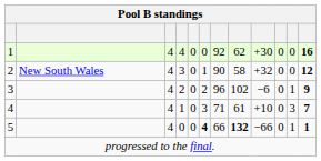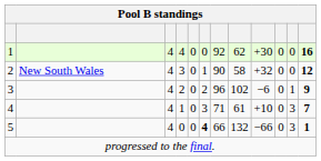 <table class="wikitable" style="text-align:center; font-size:100%;">
 <tr>
 <th colspan="100%" cellpadding="0" cellspacing="0"><strong>Pool B standings</strong></th>
 </tr>
 <tr>
 <th style="padding-right:1px;"></th>
 <th style="width:12em;"></th>
 <th></th>
 <th></th>
 <th></th>
 <th></th>
 <th></th>
 <th></th>
 <th></th>
 <th></th>
 <th></th>
 <th><br></th>
 </tr>
 <tr style="background:#E8FFD8;">
 <td>1</td>
 <td align=left></td>
 <td>4</td>
 <td>4</td>
 <td>0</td>
 <td>0</td>
 <td>92</td>
 <td>62</td>
 <td>+30</td>
 <td>0</td>
 <td>0</td>
 <td><strong>16</strong></td>
 </tr>
 <tr>
 <td>2</td>
 <td align=left> <a href='#'>New South Wales</a></td>
 <td>4</td>
 <td>3</td>
 <td>0</td>
 <td>1</td>
 <td>90</td>
 <td>58</td>
 <td>+32</td>
 <td>0</td>
 <td>0</td>
 <td><strong>12</strong></td>
 </tr>
 <tr>
 <td>3</td>
 <td align=left></td>
 <td>4</td>
 <td>2</td>
 <td>0</td>
 <td>2</td>
 <td>96</td>
 <td>102</td>
 <td>−6</td>
 <td>0</td>
 <td>1</td>
 <td><strong>9</strong></td>
 </tr>
 <tr>
 <td>4</td>
 <td align=left></td>
 <td>4</td>
 <td>1</td>
 <td>0</td>
 <td>3</td>
 <td>71</td>
 <td>61</td>
 <td>+10</td>
 <td>0</td>
 <td>3</td>
 <td><strong>7</strong></td>
 </tr>
 <tr>
 <td>5</td>
 <td align=left></td>
 <td>4</td>
 <td>0</td>
 <td>0</td>
 <td><strong>4</strong></td>
 <td>66</td>
-<td><strong>132</strong></td>
+<td>132</td>
 <td>−66</td>
 <td>0</td>
-<td>1</td>
+<td>3</td>
 <td><strong>1</strong></td>
 </tr>
 <tr>
 <td colspan="100%"><em> progressed to the <a href='#'>final</a>.</em></td>
 </tr>
 </table>
